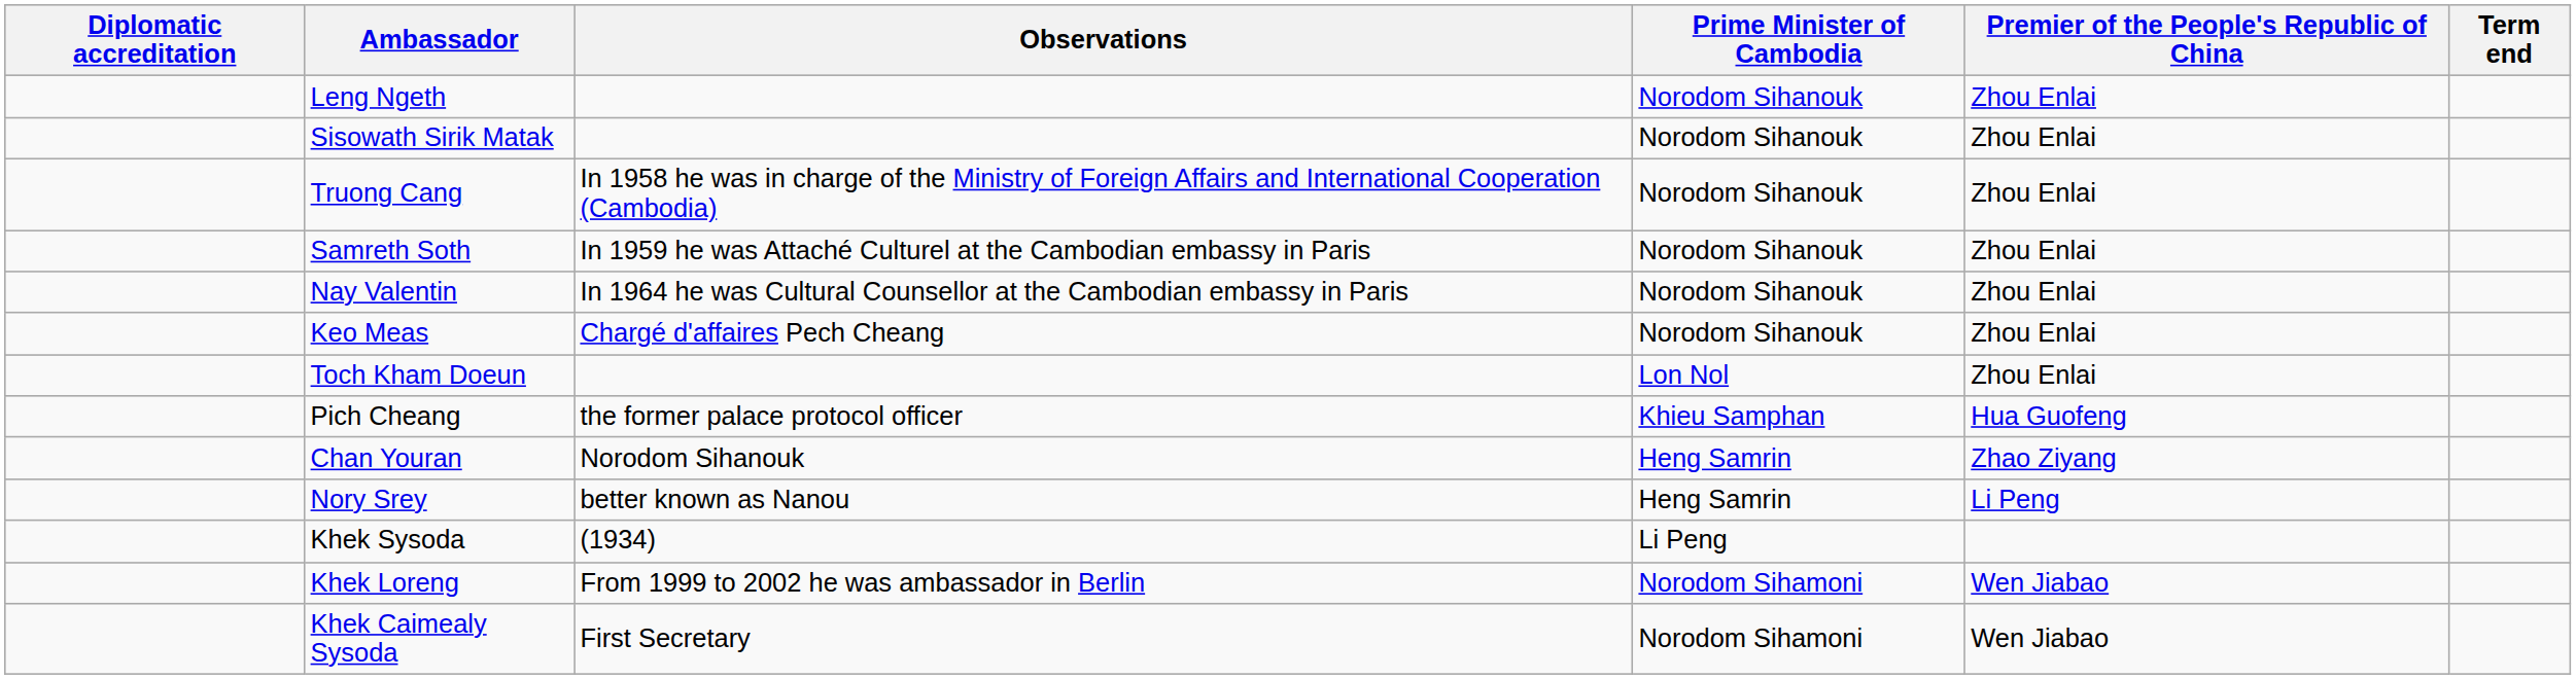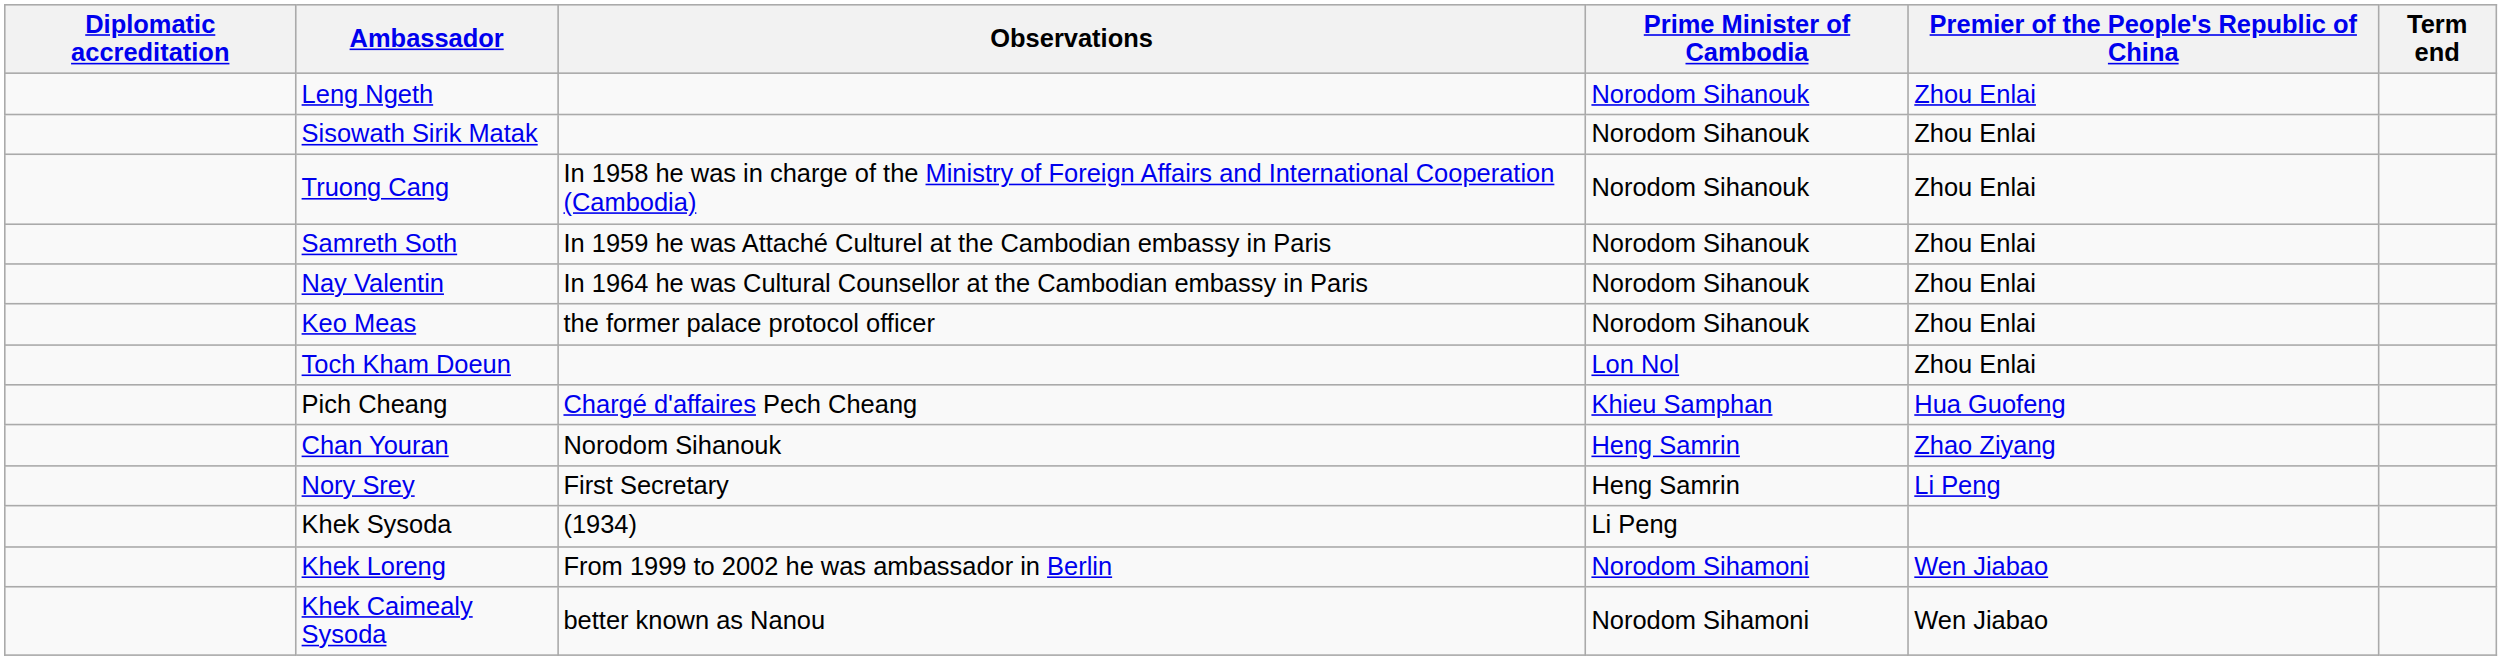 <table class="wikitable sortable">
 <tr>
 <th><a href='#'>Diplomatic accreditation</a></th>
 <th><a href='#'>Ambassador</a></th>
 <th>Observations</th>
 <th><a href='#'>Prime Minister of Cambodia</a></th>
 <th><a href='#'>Premier of the People's Republic of China</a></th>
 <th>Term end</th>
 </tr>
 <tr>
 <td></td>
 <td><a href='#'>Leng Ngeth</a></td>
 <td></td>
 <td><a href='#'>Norodom Sihanouk</a></td>
 <td><a href='#'>Zhou Enlai</a></td>
 <td></td>
 </tr>
 <tr>
 <td></td>
 <td><a href='#'>Sisowath Sirik Matak</a></td>
 <td></td>
 <td>Norodom Sihanouk</td>
 <td>Zhou Enlai</td>
 <td></td>
 </tr>
 <tr>
 <td></td>
 <td><a href='#'>Truong Cang</a></td>
 <td>In 1958 he was in charge of the <a href='#'>Ministry of Foreign Affairs and International Cooperation (Cambodia)</a></td>
 <td>Norodom Sihanouk</td>
 <td>Zhou Enlai</td>
 <td></td>
 </tr>
 <tr>
 <td></td>
 <td><a href='#'>Samreth Soth</a></td>
 <td>In 1959 he was Attaché Culturel at the Cambodian embassy in Paris</td>
 <td>Norodom Sihanouk</td>
 <td>Zhou Enlai</td>
 <td></td>
 </tr>
 <tr>
 <td></td>
 <td><a href='#'>Nay Valentin</a></td>
 <td>In 1964 he was Cultural Counsellor at the Cambodian embassy in Paris</td>
 <td>Norodom Sihanouk</td>
 <td>Zhou Enlai</td>
 <td></td>
 </tr>
 <tr>
 <td></td>
 <td><a href='#'>Keo Meas</a></td>
-<td><a href='#'>Chargé d'affaires</a> Pech Cheang</td>
+<td>the former palace protocol officer</td>
 <td>Norodom Sihanouk</td>
 <td>Zhou Enlai</td>
 <td></td>
 </tr>
 <tr>
 <td></td>
 <td><a href='#'>Toch Kham Doeun</a></td>
 <td></td>
 <td><a href='#'>Lon Nol</a></td>
 <td>Zhou Enlai</td>
 <td></td>
 </tr>
 <tr>
 <td></td>
 <td>Pich Cheang</td>
-<td>the former palace protocol officer</td>
+<td><a href='#'>Chargé d'affaires</a> Pech Cheang</td>
 <td><a href='#'>Khieu Samphan</a></td>
 <td><a href='#'>Hua Guofeng</a></td>
 <td></td>
 </tr>
 <tr>
 <td></td>
 <td><a href='#'>Chan Youran</a></td>
 <td>Norodom Sihanouk</td>
 <td><a href='#'>Heng Samrin</a></td>
 <td><a href='#'>Zhao Ziyang</a></td>
 <td></td>
 </tr>
 <tr>
 <td></td>
 <td><a href='#'>Nory Srey</a></td>
-<td>better known as Nanou</td>
+<td>First Secretary</td>
 <td>Heng Samrin</td>
 <td><a href='#'>Li Peng</a></td>
 <td></td>
 </tr>
 <tr>
 <td></td>
 <td>Khek Sysoda</td>
 <td>(1934)</td>
 <td>Li Peng</td>
 <td></td>
 </tr>
 <tr>
 <td></td>
 <td><a href='#'>Khek Loreng</a></td>
 <td>From 1999 to 2002 he was ambassador in <a href='#'>Berlin</a></td>
 <td><a href='#'>Norodom Sihamoni</a></td>
 <td><a href='#'>Wen Jiabao</a></td>
 <td></td>
 </tr>
 <tr>
 <td></td>
 <td><a href='#'>Khek Caimealy Sysoda</a></td>
-<td>First Secretary</td>
+<td>better known as Nanou</td>
 <td>Norodom Sihamoni</td>
 <td>Wen Jiabao</td>
 <td></td>
 </tr>
 </table>
